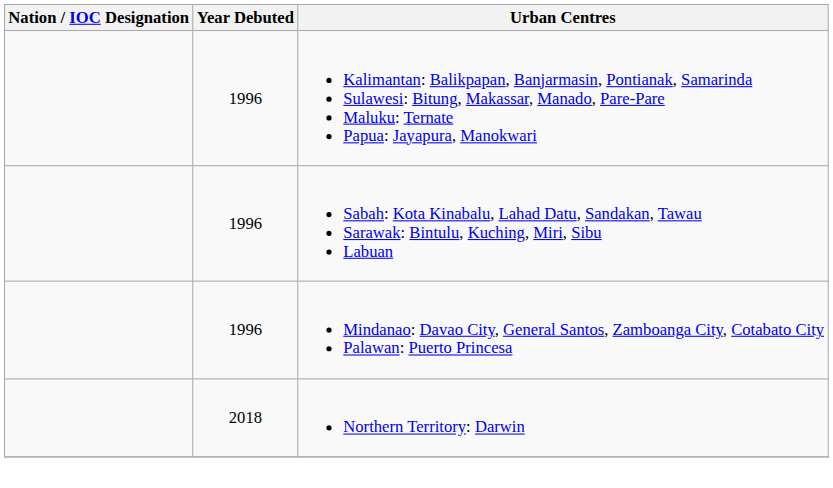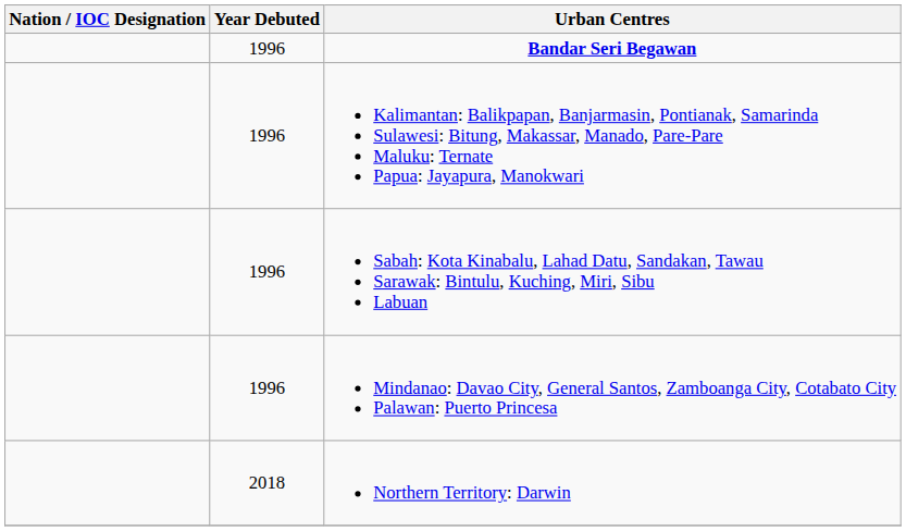 <table class="wikitable">
 <tr>
 <th>Nation / <a href='#'>IOC</a> Designation</th>
 <th>Year Debuted</th>
 <th>Urban Centres</th>
+</tr>
+<tr>
+<td> </td>
+<td style="text-align:center;">1996</td>
+<td style="text-align:center;"><strong><a href='#'>Bandar Seri Begawan</a></strong></td>
 </tr>
 <tr>
 <td></td>
 <td style="text-align:center;">1996</td>
 <td><br><ul><li><a href='#'>Kalimantan</a>: <a href='#'>Balikpapan</a>, <a href='#'>Banjarmasin</a>, <a href='#'>Pontianak</a>, <a href='#'>Samarinda</a></li><li><a href='#'>Sulawesi</a>: <a href='#'>Bitung</a>, <a href='#'>Makassar</a>, <a href='#'>Manado</a>, <a href='#'>Pare-Pare</a></li><li><a href='#'>Maluku</a>: <a href='#'>Ternate</a></li><li><a href='#'>Papua</a>: <a href='#'>Jayapura</a>, <a href='#'>Manokwari</a></li></ul></td>
 </tr>
 <tr>
 <td></td>
 <td style="text-align:center;">1996</td>
 <td><br><ul><li><a href='#'>Sabah</a>: <a href='#'>Kota Kinabalu</a>, <a href='#'>Lahad Datu</a>, <a href='#'>Sandakan</a>, <a href='#'>Tawau</a></li><li><a href='#'>Sarawak</a>: <a href='#'>Bintulu</a>, <a href='#'>Kuching</a>, <a href='#'>Miri</a>, <a href='#'>Sibu</a></li><li><a href='#'>Labuan</a></li></ul></td>
 </tr>
 <tr>
 <td></td>
 <td style="text-align:center;">1996</td>
 <td><br><ul><li><a href='#'>Mindanao</a>: <a href='#'>Davao City</a>, <a href='#'>General Santos</a>, <a href='#'>Zamboanga City</a>, <a href='#'>Cotabato City</a></li><li><a href='#'>Palawan</a>: <a href='#'>Puerto Princesa</a></li></ul></td>
 </tr>
 <tr>
 <td></td>
 <td style="text-align:center;">2018</td>
 <td><br><ul><li><a href='#'>Northern Territory</a>: <a href='#'>Darwin</a></li></ul></td>
 </tr>
 <tr>
 </tr>
 </table>
